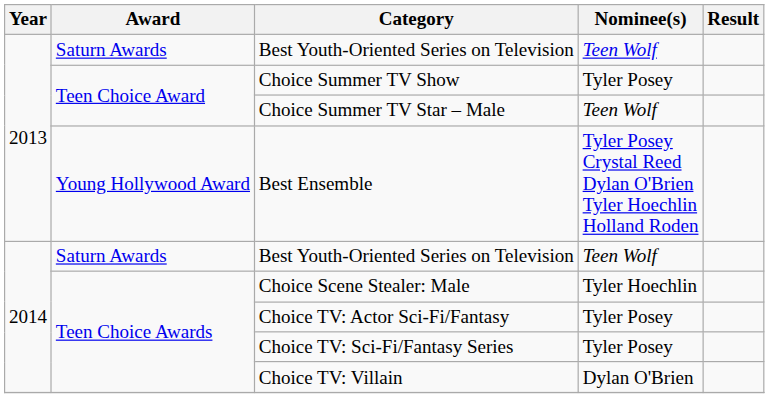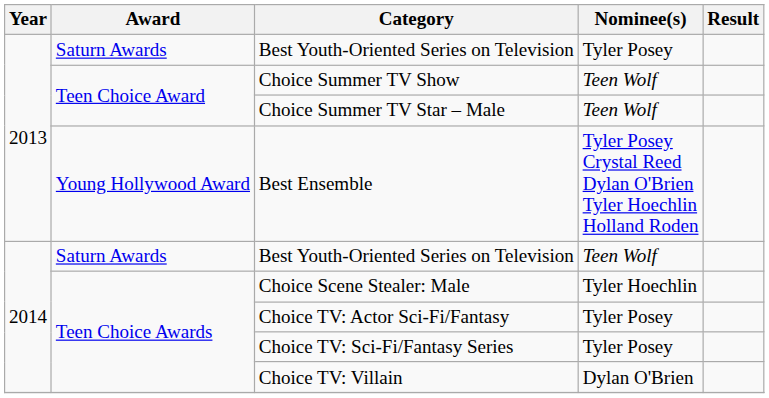 <table class="wikitable sortable">
 <tr>
 <th>Year</th>
 <th>Award</th>
 <th>Category</th>
 <th>Nominee(s)</th>
 <th>Result</th>
 </tr>
 <tr>
 <td rowspan=4>2013</td>
 <td><a href='#'>Saturn Awards</a></td>
 <td>Best Youth-Oriented Series on Television</td>
-<td><em><a href='#'>Teen Wolf</a></em></td>
+<td>Tyler Posey</td>
 <td></td>
 </tr>
 <tr>
 <td rowspan="2"><a href='#'>Teen Choice Award</a></td>
 <td>Choice Summer TV Show</td>
-<td>Tyler Posey</td>
+<td><em>Teen Wolf</em></td>
 <td></td>
 </tr>
 <tr>
 <td>Choice Summer TV Star – Male</td>
 <td><em>Teen Wolf</em></td>
 <td></td>
 </tr>
 <tr>
 <td><a href='#'>Young Hollywood Award</a></td>
 <td>Best Ensemble</td>
 <td><a href='#'>Tyler Posey</a><br><a href='#'>Crystal Reed</a><br><a href='#'>Dylan O'Brien</a><br><a href='#'>Tyler Hoechlin</a><br><a href='#'>Holland Roden</a></td>
 <td></td>
 </tr>
 <tr>
 <td rowspan=5>2014</td>
 <td><a href='#'>Saturn Awards</a></td>
 <td>Best Youth-Oriented Series on Television</td>
 <td><em>Teen Wolf</em></td>
 <td></td>
 </tr>
 <tr>
 <td rowspan="4"><a href='#'>Teen Choice Awards</a></td>
 <td>Choice Scene Stealer: Male</td>
 <td>Tyler Hoechlin</td>
 <td></td>
 </tr>
 <tr>
 <td>Choice TV: Actor Sci-Fi/Fantasy</td>
 <td>Tyler Posey</td>
 <td></td>
 </tr>
 <tr>
 <td>Choice TV: Sci-Fi/Fantasy Series</td>
 <td>Tyler Posey</td>
 <td></td>
 </tr>
 <tr>
 <td>Choice TV: Villain</td>
 <td>Dylan O'Brien</td>
 <td></td>
 </tr>
 <tr>
 </tr>
 </table>
